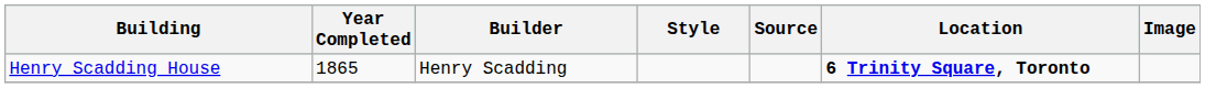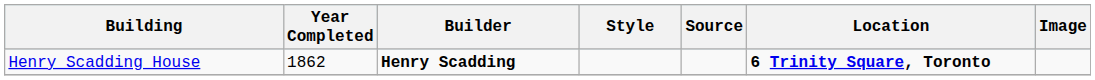 <table class="wikitable" style="margin:1em auto;">
 <tr style="background:lightblue;">
 <th width=28%>Building</th>
 <th width=8%>Year Completed</th>
 <th width=20%>Builder</th>
 <th width=10%>Style</th>
 <th width=5%>Source</th>
 <th width=32%>Location</th>
 <th width=7%>Image</th>
 </tr>
 <tr>
 <td><a href='#'>Henry Scadding House</a></td>
-<td>1865</td>
-<td>Henry Scadding</td>
+<td>1862</td>
+<td><strong>Henry Scadding</strong></td>
 <td></td>
 <td></td>
 <td><strong>6 <a href='#'>Trinity Square</a>, Toronto</strong></td>
 <td></td>
 </tr>
 <tr>
 </tr>
 </table>
